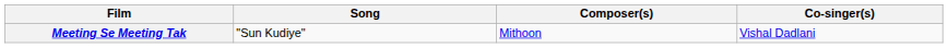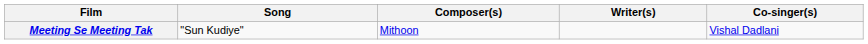 <table class="wikitable plainrowheaders" width="100%" textcolor:#000;">
 <tr>
 <th scope="col" width=20%><strong>Film</strong></th>
 <th scope="col" width=23%><strong>Song</strong></th>
 <th scope="col" width=21%><strong>Composer(s)</strong></th>
+<th scope="col" width=17%><strong>Writer(s)</strong></th>
 <th scope="col" width=18%><strong>Co-singer(s)</strong></th>
 </tr>
 <tr>
 <th scope="row"><em><a href='#'>Meeting Se Meeting Tak</a></em></th>
 <td>"Sun Kudiye"</td>
 <td><a href='#'>Mithoon</a></td>
+<td></td>
 <td><a href='#'>Vishal Dadlani</a></td>
 </tr>
 </table>
